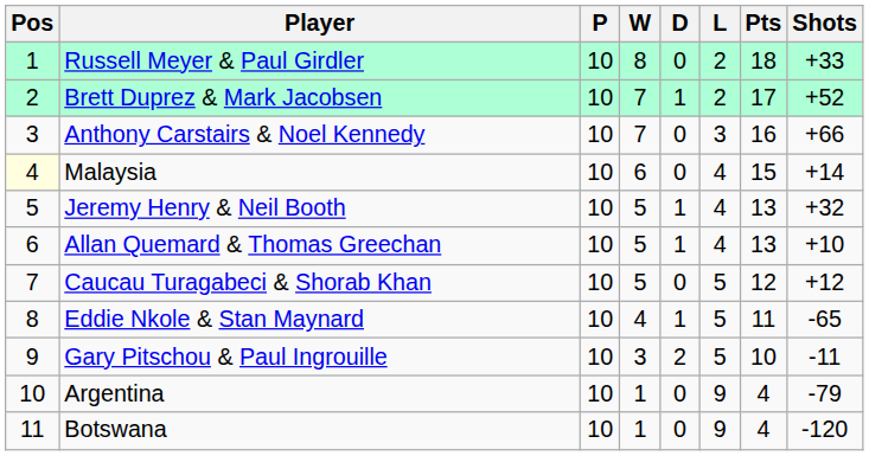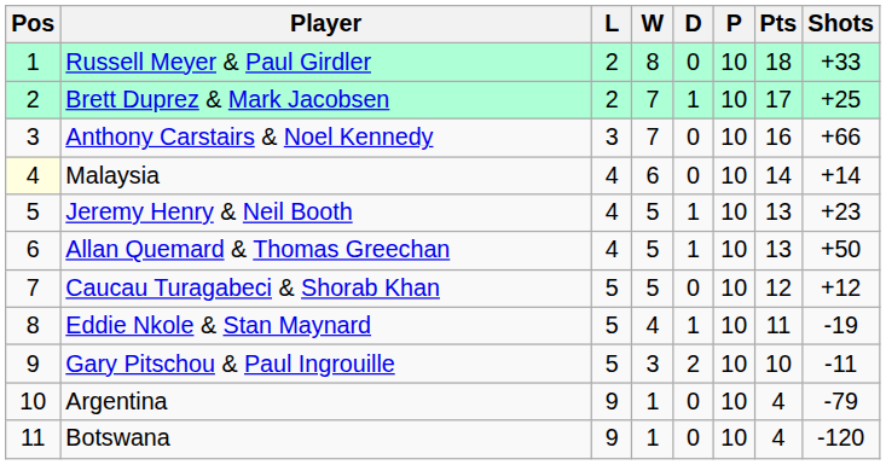 <table class="wikitable" style="font-size: 100%">
 <tr>
 <th width=20>Pos</th>
 <th width=350>Player</th>
-<th width=20>P</th>
+<th width=20>L</th>
 <th width=20>W</th>
 <th width=20>D</th>
-<th width=20>L</th>
+<th width=20>P</th>
 <th width=20>Pts</th>
 <th width=30>Shots</th>
 </tr>
 <tr align=center style="background: #ADFFD6;">
 <td>1</td>
 <td align="left"> <a href='#'>Russell Meyer</a> & <a href='#'>Paul Girdler</a></td>
-<td>10</td>
+<td>2</td>
 <td>8</td>
 <td>0</td>
-<td>2</td>
+<td>10</td>
 <td>18</td>
 <td>+33</td>
 </tr>
 <tr align=center style="background: #ADFFD6;">
 <td>2</td>
 <td align="left"> <a href='#'>Brett Duprez</a> & <a href='#'>Mark Jacobsen</a></td>
-<td>10</td>
+<td>2</td>
 <td>7</td>
 <td>1</td>
-<td>2</td>
+<td>10</td>
 <td>17</td>
-<td>+52</td>
+<td>+25</td>
 </tr>
 <tr align=center>
 <td>3</td>
 <td align="left"> <a href='#'>Anthony Carstairs</a> & <a href='#'>Noel Kennedy</a></td>
-<td>10</td>
+<td>3</td>
 <td>7</td>
 <td>0</td>
-<td>3</td>
+<td>10</td>
 <td>16</td>
 <td>+66</td>
 </tr>
 <tr align=center>
 <td style="background: lightyellow;">4</td>
 <td align="left"> Malaysia</td>
-<td>10</td>
+<td>4</td>
 <td>6</td>
 <td>0</td>
-<td>4</td>
-<td>15</td>
+<td>10</td>
+<td>14</td>
 <td>+14</td>
 </tr>
 <tr align=center>
 <td>5</td>
 <td align="left"> <a href='#'>Jeremy Henry</a> & <a href='#'>Neil Booth</a></td>
-<td>10</td>
+<td>4</td>
 <td>5</td>
 <td>1</td>
-<td>4</td>
+<td>10</td>
 <td>13</td>
-<td>+32</td>
+<td>+23</td>
 </tr>
 <tr align=center>
 <td>6</td>
 <td align="left"> <a href='#'>Allan Quemard</a> & <a href='#'>Thomas Greechan</a></td>
-<td>10</td>
+<td>4</td>
 <td>5</td>
 <td>1</td>
-<td>4</td>
+<td>10</td>
 <td>13</td>
-<td>+10</td>
+<td>+50</td>
 </tr>
 <tr align=center>
 <td>7</td>
 <td align="left"> <a href='#'>Caucau Turagabeci</a> & <a href='#'>Shorab Khan</a></td>
-<td>10</td>
+<td>5</td>
 <td>5</td>
 <td>0</td>
-<td>5</td>
+<td>10</td>
 <td>12</td>
 <td>+12</td>
 </tr>
 <tr align=center>
 <td>8</td>
 <td align="left"> <a href='#'>Eddie Nkole</a> & <a href='#'>Stan Maynard</a></td>
-<td>10</td>
+<td>5</td>
 <td>4</td>
 <td>1</td>
-<td>5</td>
+<td>10</td>
 <td>11</td>
-<td>-65</td>
+<td>-19</td>
 </tr>
 <tr align=center>
 <td>9</td>
 <td align="left"> <a href='#'>Gary Pitschou</a> & <a href='#'>Paul Ingrouille</a></td>
-<td>10</td>
+<td>5</td>
 <td>3</td>
 <td>2</td>
-<td>5</td>
+<td>10</td>
 <td>10</td>
 <td>-11</td>
 </tr>
 <tr align=center>
 <td>10</td>
 <td align="left"> Argentina</td>
-<td>10</td>
+<td>9</td>
 <td>1</td>
 <td>0</td>
-<td>9</td>
+<td>10</td>
 <td>4</td>
 <td>-79</td>
 </tr>
 <tr align=center>
 <td>11</td>
 <td align="left"> Botswana</td>
-<td>10</td>
+<td>9</td>
 <td>1</td>
 <td>0</td>
-<td>9</td>
+<td>10</td>
 <td>4</td>
 <td>-120</td>
 </tr>
 </table>
